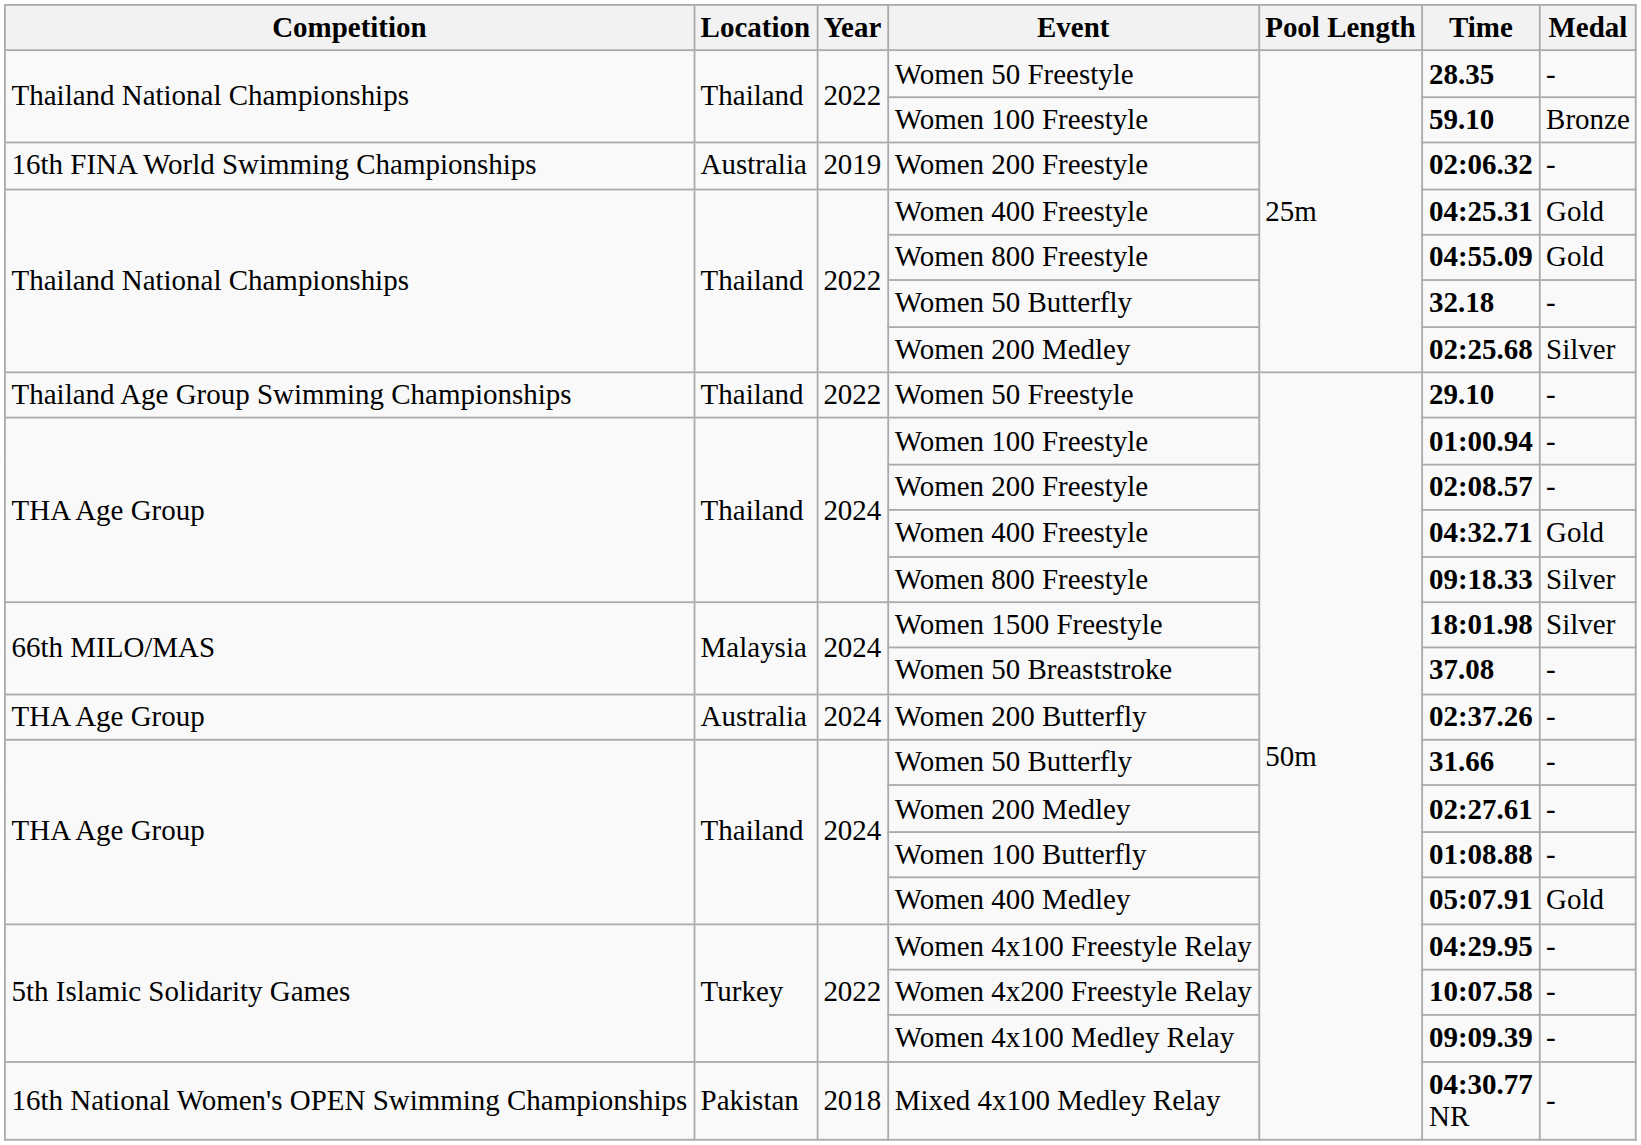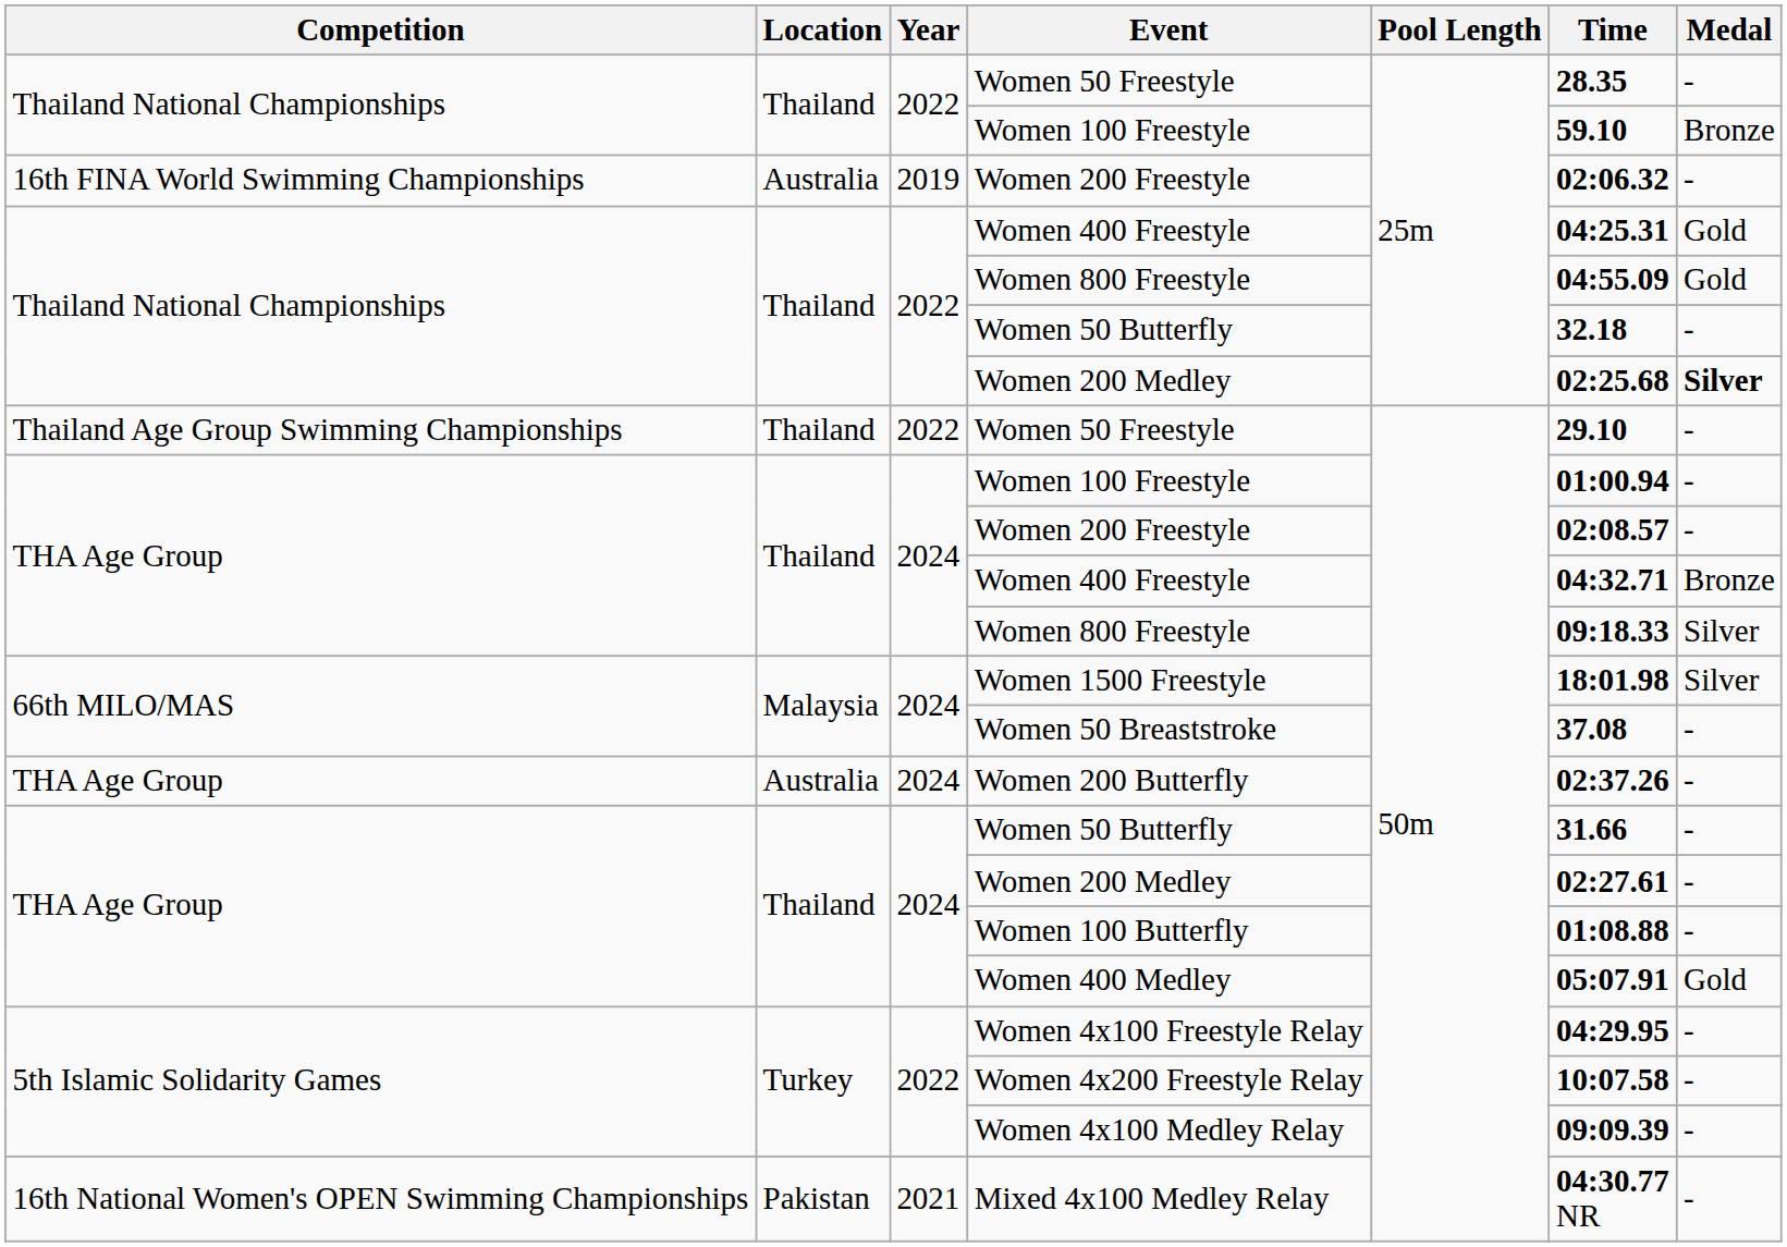 <table class="wikitable">
 <tr>
 <th>Competition</th>
 <th>Location</th>
 <th>Year</th>
 <th>Event</th>
 <th>Pool Length</th>
 <th>Time</th>
 <th>Medal</th>
 </tr>
 <tr>
 <td rowspan="2">Thailand National Championships</td>
 <td rowspan="2">Thailand</td>
 <td rowspan="2">2022</td>
 <td>Women 50 Freestyle</td>
 <td rowspan="7">25m</td>
 <td><strong>28.35</strong></td>
 <td>-</td>
 </tr>
 <tr>
 <td>Women 100 Freestyle</td>
 <td><strong>59.10</strong></td>
 <td>Bronze</td>
 </tr>
 <tr>
 <td>16th FINA World Swimming Championships</td>
 <td>Australia</td>
 <td>2019</td>
 <td>Women 200 Freestyle</td>
 <td><strong>02:06.32</strong></td>
 <td>-</td>
 </tr>
 <tr>
 <td rowspan="4">Thailand National Championships</td>
 <td rowspan="4">Thailand</td>
 <td rowspan="4">2022</td>
 <td>Women 400 Freestyle</td>
 <td><strong>04:25.31</strong></td>
 <td>Gold</td>
 </tr>
 <tr>
 <td>Women 800 Freestyle</td>
 <td><strong>04:55.09</strong></td>
 <td>Gold</td>
 </tr>
 <tr>
 <td>Women 50 Butterfly</td>
 <td><strong>32.18</strong></td>
 <td>-</td>
 </tr>
 <tr>
 <td>Women 200 Medley</td>
 <td><strong>02:25.68</strong></td>
-<td>Silver</td>
+<td><strong>Silver</strong></td>
 </tr>
 <tr>
 <td>Thailand Age Group Swimming Championships</td>
 <td>Thailand</td>
 <td>2022</td>
 <td>Women 50 Freestyle</td>
 <td rowspan="16">50m</td>
 <td><strong>29.10</strong></td>
 <td>-</td>
 </tr>
 <tr>
 <td rowspan="4">THA Age Group</td>
 <td rowspan="4">Thailand</td>
 <td rowspan="4">2024</td>
 <td>Women 100 Freestyle</td>
 <td><strong>01:00.94</strong></td>
 <td>-</td>
 </tr>
 <tr>
 <td>Women 200 Freestyle</td>
 <td><strong>02:08.57</strong></td>
 <td>-</td>
 </tr>
 <tr>
 <td>Women 400 Freestyle</td>
 <td><strong>04:32.71</strong></td>
-<td>Gold</td>
+<td>Bronze</td>
 </tr>
 <tr>
 <td>Women 800 Freestyle</td>
 <td><strong>09:18.33</strong></td>
 <td>Silver</td>
 </tr>
 <tr>
 <td rowspan="2">66th MILO/MAS</td>
 <td rowspan="2">Malaysia</td>
 <td rowspan="2">2024</td>
 <td>Women 1500 Freestyle</td>
 <td><strong>18:01.98</strong></td>
 <td>Silver</td>
 </tr>
 <tr>
 <td>Women 50 Breaststroke</td>
 <td><strong>37.08</strong></td>
 <td>-</td>
 </tr>
 <tr>
 <td>THA Age Group</td>
 <td>Australia</td>
 <td>2024</td>
 <td>Women 200 Butterfly</td>
 <td><strong>02:37.26</strong></td>
 <td>-</td>
 </tr>
 <tr>
 <td rowspan="4">THA Age Group</td>
 <td rowspan="4">Thailand</td>
 <td rowspan="4">2024</td>
 <td>Women 50 Butterfly</td>
 <td><strong>31.66</strong></td>
 <td>-</td>
 </tr>
 <tr>
 <td>Women 200 Medley</td>
 <td><strong>02:27.61</strong></td>
 <td>-</td>
 </tr>
 <tr>
 <td>Women 100 Butterfly</td>
 <td><strong>01:08.88</strong></td>
 <td>-</td>
 </tr>
 <tr>
 <td>Women 400 Medley</td>
 <td><strong>05:07.91</strong></td>
 <td>Gold</td>
 </tr>
 <tr>
 <td rowspan="3">5th Islamic Solidarity Games</td>
 <td rowspan="3">Turkey</td>
 <td rowspan="3">2022</td>
 <td>Women 4x100 Freestyle Relay</td>
 <td><strong>04:29.95</strong></td>
 <td>-</td>
 </tr>
 <tr>
 <td>Women 4x200 Freestyle Relay</td>
 <td><strong>10:07.58</strong></td>
 <td>-</td>
 </tr>
 <tr>
 <td>Women 4x100 Medley Relay</td>
 <td><strong>09:09.39</strong></td>
 <td>-</td>
 </tr>
 <tr>
 <td>16th National Women's OPEN Swimming Championships</td>
 <td>Pakistan</td>
-<td>2018</td>
+<td>2021</td>
 <td>Mixed 4x100 Medley Relay</td>
 <td><strong>04:30.77</strong><br>NR</td>
 <td>-</td>
 </tr>
 </table>
